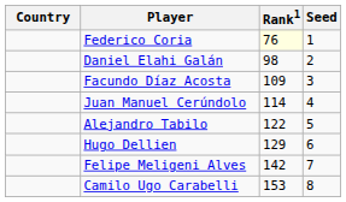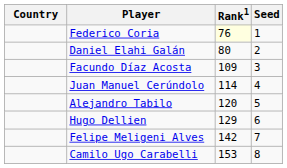 <table class="sortable wikitable">
 <tr>
 <th width="70">Country</th>
 <th width="175">Player</th>
 <th>Rank<sup>1</sup></th>
 <th>Seed</th>
 </tr>
 <tr>
 <td></td>
 <td><a href='#'>Federico Coria</a></td>
 <td style="background: lightyellow;">76</td>
 <td>1</td>
 </tr>
 <tr>
 <td></td>
 <td><a href='#'>Daniel Elahi Galán</a></td>
-<td>98</td>
+<td>80</td>
 <td>2</td>
 </tr>
 <tr>
 <td></td>
 <td><a href='#'>Facundo Díaz Acosta</a></td>
 <td>109</td>
 <td>3</td>
 </tr>
 <tr>
 <td></td>
 <td><a href='#'>Juan Manuel Cerúndolo</a></td>
 <td>114</td>
 <td>4</td>
 </tr>
 <tr>
 <td></td>
 <td><a href='#'>Alejandro Tabilo</a></td>
-<td>122</td>
+<td>120</td>
 <td>5</td>
 </tr>
 <tr>
 <td></td>
 <td><a href='#'>Hugo Dellien</a></td>
 <td>129</td>
 <td>6</td>
 </tr>
 <tr>
 <td></td>
 <td><a href='#'>Felipe Meligeni Alves</a></td>
 <td>142</td>
 <td>7</td>
 </tr>
 <tr>
 <td></td>
 <td><a href='#'>Camilo Ugo Carabelli</a></td>
 <td>153</td>
 <td>8</td>
 </tr>
 </table>
